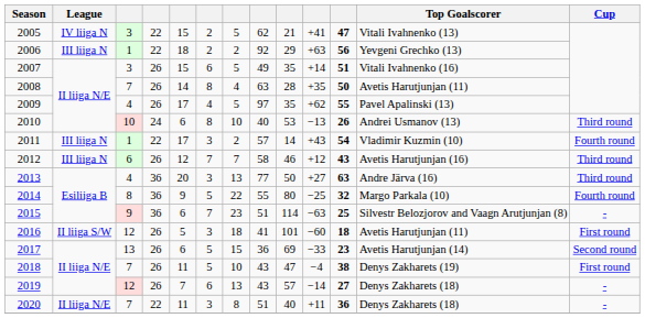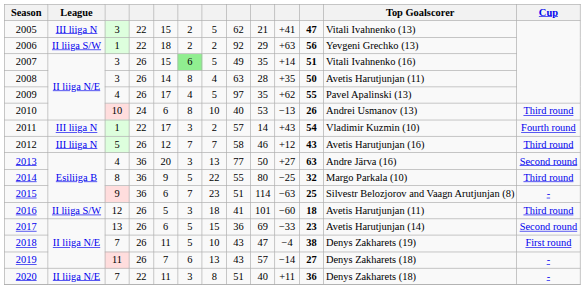 <table class="wikitable collapsible">
 <tr>
 <th width=60px>Season</th>
 <th width=80px>League</th>
 <th width=30px></th>
 <th width=30px></th>
 <th width=30px></th>
 <th width=30px></th>
 <th width=30px></th>
 <th width=30px></th>
 <th width=30px></th>
 <th width=30px></th>
 <th width=30px></th>
 <th>Top Goalscorer</th>
 <th width=90px><a href='#'>Cup</a></th>
 </tr>
 <tr align=center>
 <td>2005</td>
-<td><a href='#'>IV liiga N</a></td>
+<td><a href='#'>III liiga N</a></td>
 <td style="background:#DDFFDD;">3</td>
 <td>22</td>
 <td>15</td>
 <td>2</td>
 <td>5</td>
 <td>62</td>
 <td>21</td>
 <td>+41</td>
 <td><strong>47</strong></td>
 <td align=left> Vitali Ivahnenko (13)</td>
 <td rowspan="5"></td>
 </tr>
 <tr align=center>
 <td>2006</td>
-<td><a href='#'>III liiga N</a></td>
+<td><a href='#'>II liiga S/W</a></td>
 <td style="background:#DDFFDD;">1</td>
 <td>22</td>
 <td>18</td>
 <td>2</td>
 <td>2</td>
 <td>92</td>
 <td>29</td>
 <td>+63</td>
 <td><strong>56</strong></td>
 <td align=left> Yevgeni Grechko (13)</td>
 </tr>
 <tr align=center>
 <td>2007</td>
 <td rowspan=4><a href='#'>II liiga N/E</a></td>
 <td>3</td>
 <td>26</td>
 <td>15</td>
-<td>6</td>
+<td style="background: lightgreen;">6</td>
 <td>5</td>
 <td>49</td>
 <td>35</td>
 <td>+14</td>
 <td><strong>51</strong></td>
 <td align=left> Vitali Ivahnenko (16)</td>
 </tr>
 <tr align=center>
 <td>2008</td>
-<td>7</td>
+<td>3</td>
 <td>26</td>
 <td>14</td>
 <td>8</td>
 <td>4</td>
 <td>63</td>
 <td>28</td>
 <td>+35</td>
 <td><strong>50</strong></td>
 <td align=left> Avetis Harutjunjan (11)</td>
 </tr>
 <tr align=center>
 <td>2009</td>
 <td>4</td>
 <td>26</td>
 <td>17</td>
 <td>4</td>
 <td>5</td>
 <td>97</td>
 <td>35</td>
 <td>+62</td>
 <td><strong>55</strong></td>
 <td align=left> Pavel Apalinski (13)</td>
 </tr>
 <tr align=center>
 <td>2010</td>
 <td style="background:#FFDDDD;">10</td>
 <td>24</td>
 <td>6</td>
 <td>8</td>
 <td>10</td>
 <td>40</td>
 <td>53</td>
 <td>−13</td>
 <td><strong>26</strong></td>
 <td align=left> Andrei Usmanov (13)</td>
 <td><a href='#'>Third round</a></td>
 </tr>
 <tr align=center>
 <td>2011</td>
 <td><a href='#'>III liiga N</a></td>
 <td style="background:#DDFFDD;">1</td>
 <td>22</td>
 <td>17</td>
 <td>3</td>
 <td>2</td>
 <td>57</td>
 <td>14</td>
 <td>+43</td>
 <td><strong>54</strong></td>
 <td align=left> Vladimir Kuzmin (10)</td>
 <td><a href='#'>Fourth round</a></td>
 </tr>
 <tr align=center>
 <td>2012</td>
 <td><a href='#'>III liiga N</a></td>
-<td style="background:#DDFFDD;">6</td>
+<td style="background:#DDFFDD;">5</td>
 <td>26</td>
 <td>12</td>
 <td>7</td>
 <td>7</td>
 <td>58</td>
 <td>46</td>
 <td>+12</td>
 <td><strong>43</strong></td>
 <td align=left> Avetis Harutjunjan (16)</td>
 <td><a href='#'>Third round</a></td>
 </tr>
 <tr align=center>
 <td><a href='#'>2013</a></td>
 <td rowspan=3><a href='#'>Esiliiga B</a></td>
 <td>4</td>
 <td>36</td>
 <td>20</td>
 <td>3</td>
 <td>13</td>
 <td>77</td>
 <td>50</td>
 <td>+27</td>
 <td><strong>63</strong></td>
 <td align=left> Andre Järva (16)</td>
-<td><a href='#'>Third round</a></td>
+<td><a href='#'>Second round</a></td>
 </tr>
 <tr align=center>
 <td><a href='#'>2014</a></td>
 <td>8</td>
 <td>36</td>
 <td>9</td>
 <td>5</td>
 <td>22</td>
 <td>55</td>
 <td>80</td>
 <td>−25</td>
 <td><strong>32</strong></td>
 <td align=left> Margo Parkala (10)</td>
-<td><a href='#'>Fourth round</a></td>
+<td><a href='#'>Third round</a></td>
 </tr>
 <tr align=center>
 <td><a href='#'>2015</a></td>
 <td style="background:#FFDDDD;">9</td>
 <td>36</td>
 <td>6</td>
 <td>7</td>
 <td>23</td>
 <td>51</td>
 <td>114</td>
 <td>−63</td>
 <td><strong>25</strong></td>
 <td align=left> Silvestr Belozjorov and Vaagn Arutjunjan (8)</td>
 <td><a href='#'>-</a></td>
 </tr>
 <tr align=center>
 <td><a href='#'>2016</a></td>
 <td><a href='#'>II liiga S/W</a></td>
 <td>12</td>
 <td>26</td>
 <td>5</td>
 <td>3</td>
 <td>18</td>
 <td>41</td>
 <td>101</td>
 <td>−60</td>
 <td><strong>18</strong></td>
 <td align=left> Avetis Harutjunjan (11)</td>
-<td><a href='#'>First round</a></td>
+<td><a href='#'>Third round</a></td>
 </tr>
 <tr align=center>
 <td><a href='#'>2017</a></td>
 <td rowspan=3><a href='#'>II liiga N/E</a></td>
 <td>13</td>
 <td>26</td>
 <td>6</td>
 <td>5</td>
 <td>15</td>
 <td>36</td>
 <td>69</td>
 <td>−33</td>
 <td><strong>23</strong></td>
 <td align=left> Avetis Harutjunjan (14)</td>
 <td><a href='#'>Second round</a></td>
 </tr>
 <tr align=center>
 <td><a href='#'>2018</a></td>
 <td>7</td>
 <td>26</td>
 <td>11</td>
 <td>5</td>
 <td>10</td>
 <td>43</td>
 <td>47</td>
 <td>−4</td>
 <td><strong>38</strong></td>
 <td align=left> Denys Zakharets (19)</td>
 <td><a href='#'>First round</a></td>
 </tr>
 <tr align=center>
 <td><a href='#'>2019</a></td>
-<td style="background:#FFDDDD;">12</td>
+<td style="background:#FFDDDD;">11</td>
 <td>26</td>
 <td>7</td>
 <td>6</td>
 <td>13</td>
 <td>43</td>
 <td>57</td>
 <td>−14</td>
 <td><strong>27</strong></td>
 <td align=left> Denys Zakharets (18)</td>
 <td><a href='#'>-</a></td>
 </tr>
 <tr align=center>
 <td><a href='#'>2020</a></td>
 <td><a href='#'>II liiga N/E</a></td>
 <td>7</td>
 <td>22</td>
 <td>11</td>
 <td>3</td>
 <td>8</td>
 <td>51</td>
 <td>40</td>
 <td>+11</td>
 <td><strong>36</strong></td>
 <td align=left> Denys Zakharets (18)</td>
 <td><a href='#'>-</a></td>
 </tr>
 <tr align=center>
 </tr>
 </table>
